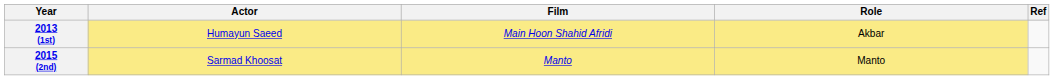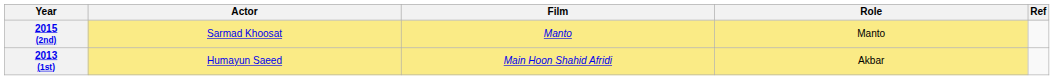 <table class="wikitable" style="text-align:center;">
 <tr style="background:#bebebe;">
 <th scope="col" style="width:8%;">Year</th>
 <th scope="col" style="width:30%;">Actor</th>
 <th scope="col" style="width:30%;">Film</th>
 <th scope="col" style="width:30%;">Role</th>
 <th scope="col" style="width:2%;">Ref</th>
 </tr>
 <tr>
+<th scope="row" style="text-align:center"><strong><a href='#'>2015</a></strong><br><small><a href='#'>(2nd)</a></small></th>
+<td style="background:#FAEB86"><a href='#'>Sarmad Khoosat</a></td>
+<td style="background: #FAEB86"><em><a href='#'>Manto</a></em></td>
+<td style="background:#FAEB86">Manto</td>
+<td></td>
+</tr>
+<tr>
 <th scope="row" style="text-align:center"><strong><a href='#'>2013</a></strong><br><small><a href='#'>(1st)</a></small></th>
 <td style="background:#FAEB86"><a href='#'>Humayun Saeed</a></td>
 <td style="background:#FAEB86"><em><a href='#'>Main Hoon Shahid Afridi</a></em></td>
 <td style="background:#FAEB86">Akbar</td>
 <td></td>
 </tr>
-<tr>
-<th scope="row" style="text-align:center"><strong><a href='#'>2015</a></strong><br><small><a href='#'>(2nd)</a></small></th>
-<td style="background:#FAEB86"><a href='#'>Sarmad Khoosat</a></td>
-<td style="background: #FAEB86"><em><a href='#'>Manto</a></em></td>
-<td style="background:#FAEB86">Manto</td>
-<td></td>
-</tr>
 </table>
